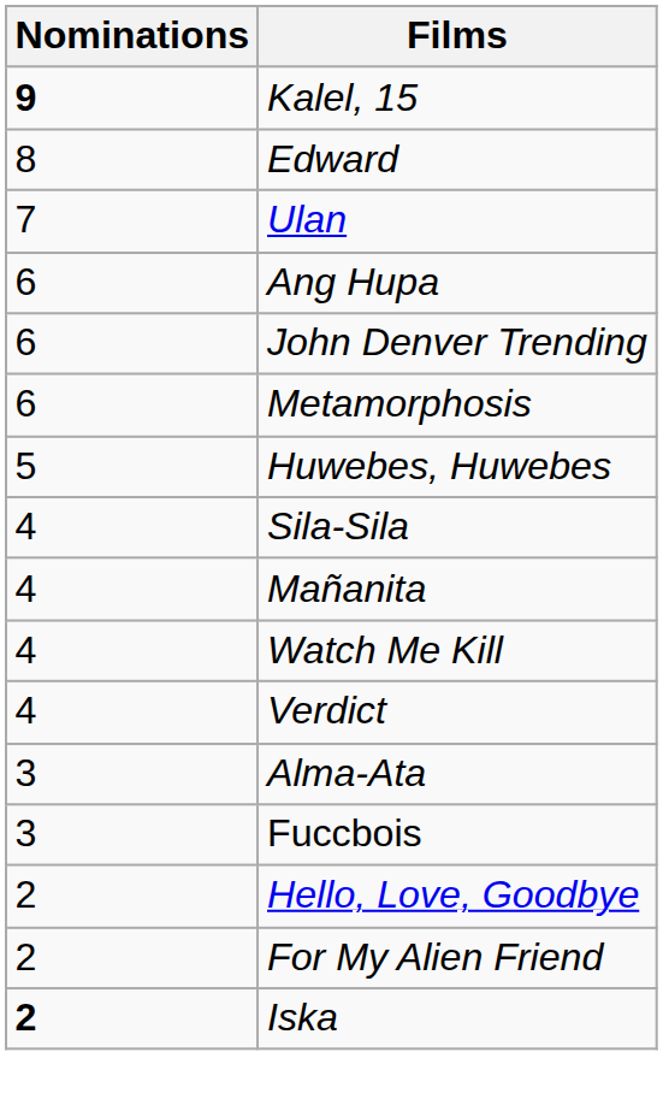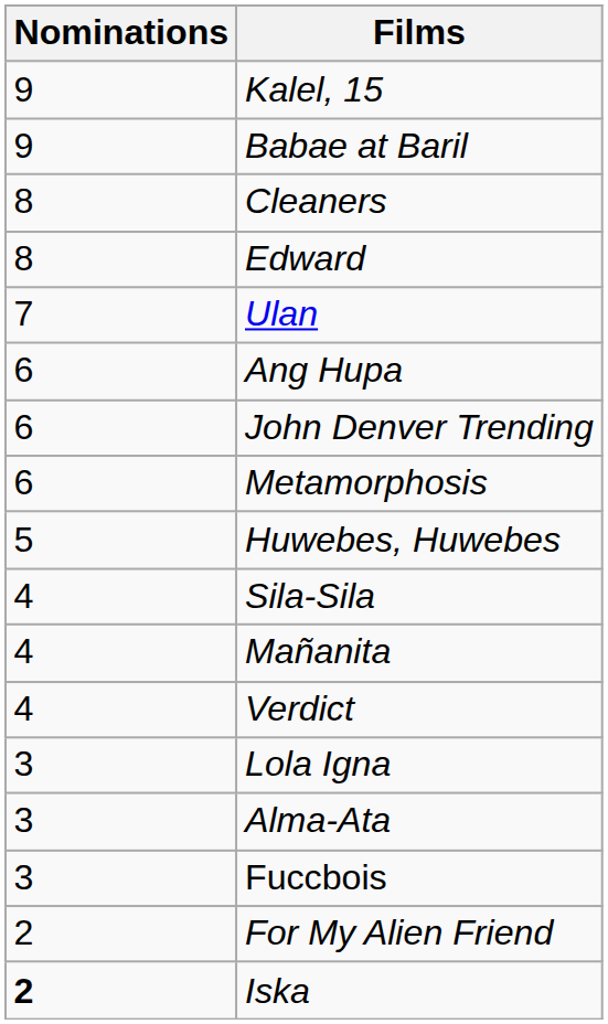 <table class="wikitable">
 <tr>
 <th>Nominations</th>
 <th>Films</th>
 </tr>
 <tr>
-<td><strong>9</strong></td>
+<td>9</td>
 <td><em>Kalel, 15</em></td>
+</tr>
+<tr>
+<td>9</td>
+<td><em>Babae at Baril</em></td>
+</tr>
+<tr>
+<td>8</td>
+<td><em>Cleaners</em></td>
 </tr>
 <tr>
 <td>8</td>
 <td><em>Edward</em></td>
 </tr>
 <tr>
 <td>7</td>
 <td><em><a href='#'>Ulan</a></em></td>
 </tr>
 <tr>
 <td>6</td>
 <td><em>Ang Hupa</em></td>
 </tr>
 <tr>
 <td>6</td>
 <td><em>John Denver Trending</em></td>
 </tr>
 <tr>
 <td>6</td>
 <td><em>Metamorphosis</em></td>
 </tr>
 <tr>
 <td>5</td>
 <td><em>Huwebes, Huwebes</em></td>
 </tr>
 <tr>
 <td>4</td>
 <td><em>Sila-Sila</em></td>
 </tr>
 <tr>
 <td>4</td>
 <td><em>Mañanita</em></td>
 </tr>
 <tr>
 <td>4</td>
-<td><em>Watch Me Kill</em></td>
+<td><em>Verdict</em></td>
 </tr>
 <tr>
-<td>4</td>
-<td><em>Verdict</em></td>
+<td>3</td>
+<td><em>Lola Igna</em></td>
 </tr>
 <tr>
 <td>3</td>
 <td><em>Alma-Ata</em></td>
 </tr>
 <tr>
 <td>3</td>
 <td>Fuccbois</td>
 </tr>
 <tr>
 <td>2</td>
-<td><em><a href='#'>Hello, Love, Goodbye</a></em></td>
-</tr>
-<tr>
-<td>2</td>
 <td><em>For My Alien Friend</em></td>
 </tr>
 <tr>
 <td><strong>2</strong></td>
 <td><em>Iska</em></td>
 </tr>
 </table>
